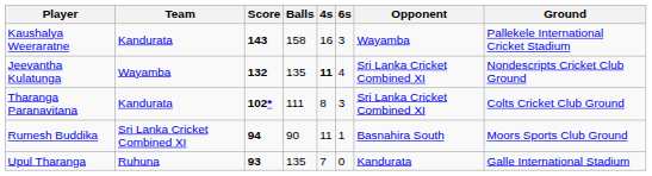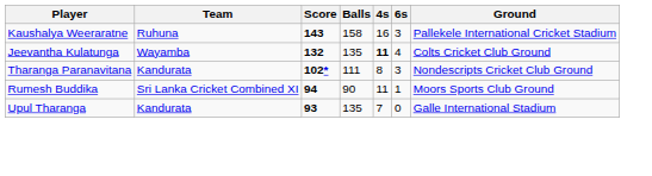 <table class="wikitable">
 <tr>
 <th>Player</th>
 <th>Team</th>
 <th>Score</th>
 <th>Balls</th>
 <th>4s</th>
 <th>6s</th>
-<th>Opponent</th>
 <th>Ground</th>
 </tr>
 <tr>
 <td><a href='#'>Kaushalya Weeraratne</a></td>
-<td><a href='#'>Kandurata</a></td>
+<td><a href='#'>Ruhuna</a></td>
 <td><strong>143</strong></td>
 <td>158</td>
 <td>16</td>
 <td>3</td>
-<td><a href='#'>Wayamba</a></td>
 <td><a href='#'>Pallekele International Cricket Stadium</a></td>
 </tr>
 <tr>
 <td><a href='#'>Jeevantha Kulatunga</a></td>
 <td><a href='#'>Wayamba</a></td>
 <td><strong>132</strong></td>
 <td>135</td>
 <td><strong>11</strong></td>
 <td>4</td>
-<td><a href='#'>Sri Lanka Cricket Combined XI</a></td>
-<td><a href='#'>Nondescripts Cricket Club Ground</a></td>
+<td><a href='#'>Colts Cricket Club Ground</a></td>
 </tr>
 <tr>
 <td><a href='#'>Tharanga Paranavitana</a></td>
 <td><a href='#'>Kandurata</a></td>
 <td><strong>102<a href='#'>*</a></strong></td>
 <td>111</td>
 <td>8</td>
 <td>3</td>
-<td><a href='#'>Sri Lanka Cricket Combined XI</a></td>
-<td><a href='#'>Colts Cricket Club Ground</a></td>
+<td><a href='#'>Nondescripts Cricket Club Ground</a></td>
 </tr>
 <tr>
 <td><a href='#'>Rumesh Buddika</a></td>
 <td><a href='#'>Sri Lanka Cricket Combined XI</a></td>
 <td><strong>94</strong></td>
 <td>90</td>
 <td>11</td>
 <td>1</td>
-<td><a href='#'>Basnahira South</a></td>
 <td><a href='#'>Moors Sports Club Ground</a></td>
 </tr>
 <tr>
 <td><a href='#'>Upul Tharanga</a></td>
-<td><a href='#'>Ruhuna</a></td>
+<td><a href='#'>Kandurata</a></td>
 <td><strong>93</strong></td>
 <td>135</td>
 <td>7</td>
 <td>0</td>
-<td><a href='#'>Kandurata</a></td>
 <td><a href='#'>Galle International Stadium</a></td>
 </tr>
 </table>
